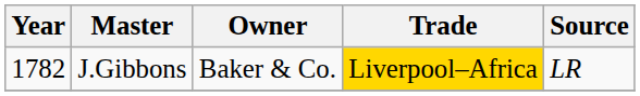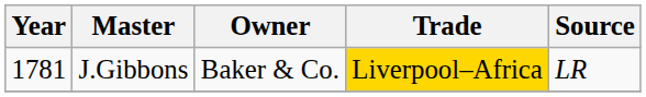 <table class=" wikitable">
 <tr>
 <th>Year</th>
 <th>Master</th>
 <th>Owner</th>
 <th>Trade</th>
 <th>Source</th>
 </tr>
 <tr>
-<td>1782</td>
+<td>1781</td>
 <td>J.Gibbons</td>
 <td>Baker & Co.</td>
 <td style="background: gold;">Liverpool–Africa</td>
 <td><em>LR</em></td>
 </tr>
 <tr>
 </tr>
 </table>
